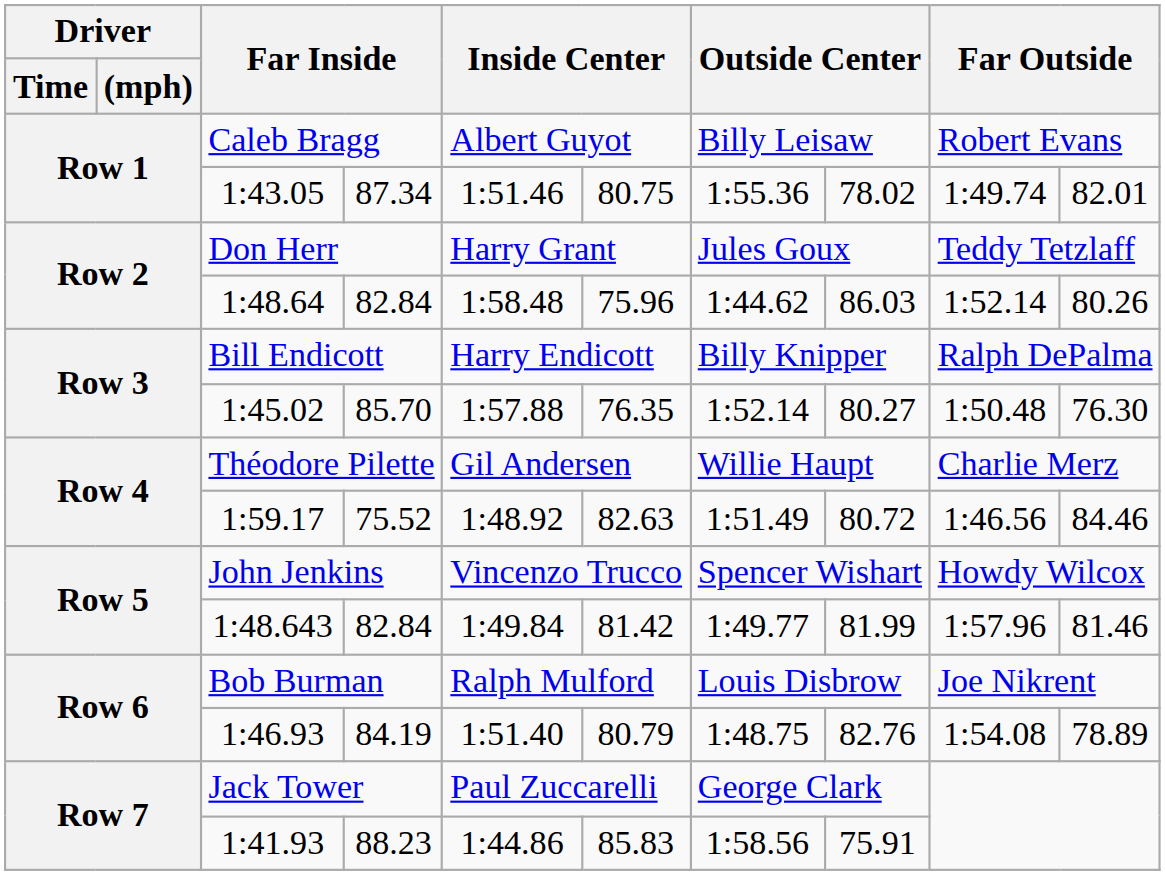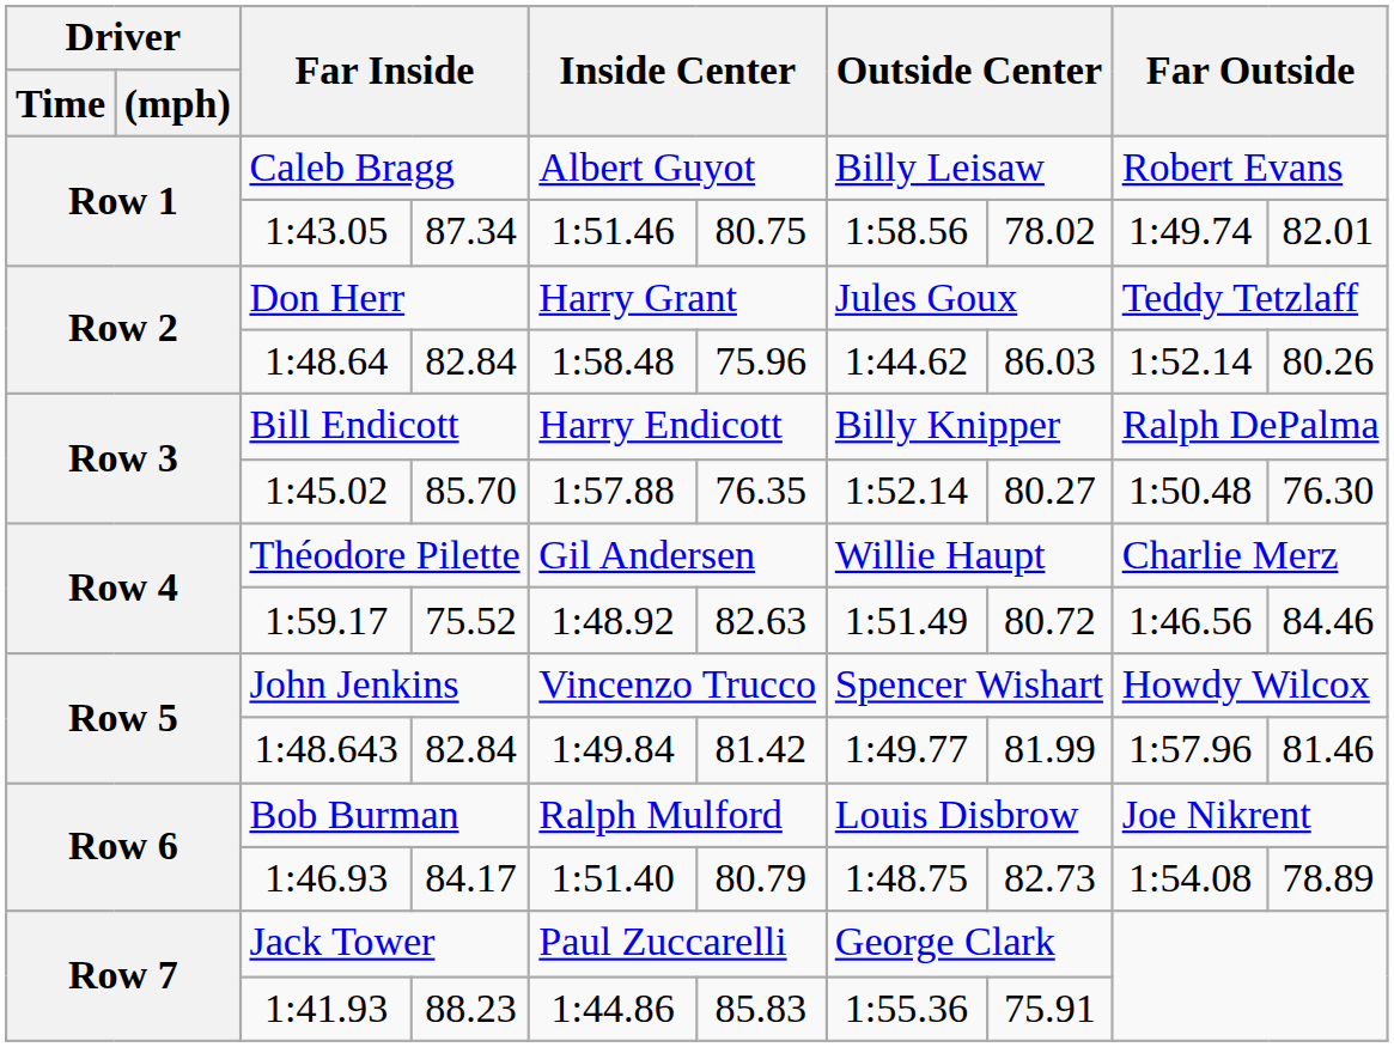 <table class="wikitable">
 <tr>
 <th colspan=2>Driver</th>
 <th colspan=2 rowspan=2>Far Inside</th>
 <th colspan=2 rowspan=2>Inside Center</th>
 <th colspan=2 rowspan=2>Outside Center</th>
 <th colspan=2 rowspan=2>Far Outside</th>
 </tr>
 <tr>
 <th>Time</th>
 <th>(mph)</th>
 </tr>
 <tr>
 <th colspan=2 rowspan=2>Row 1</th>
 <td colspan=2> <a href='#'>Caleb Bragg</a></td>
 <td colspan=2> <a href='#'>Albert Guyot</a> <strong></strong></td>
 <td colspan=2> <a href='#'>Billy Leisaw</a></td>
 <td colspan=2> <a href='#'>Robert Evans</a> <strong></strong></td>
 </tr>
 <tr>
 <td align=center>1:43.05</td>
 <td align=center>87.34</td>
 <td align=center>1:51.46</td>
 <td align=center>80.75</td>
-<td align=center>1:55.36</td>
+<td align=center>1:58.56</td>
 <td align=center>78.02</td>
 <td align=center>1:49.74</td>
 <td align=center>82.01</td>
 </tr>
 <tr>
 <th colspan=2 rowspan=2>Row 2</th>
 <td colspan=2> <a href='#'>Don Herr</a> <strong></strong></td>
 <td colspan=2> <a href='#'>Harry Grant</a></td>
 <td colspan=2> <a href='#'>Jules Goux</a> <strong></strong></td>
 <td colspan=2> <a href='#'>Teddy Tetzlaff</a></td>
 </tr>
 <tr>
 <td align=center>1:48.64</td>
 <td align=center>82.84</td>
 <td align=center>1:58.48</td>
 <td align=center>75.96</td>
 <td align=center>1:44.62</td>
 <td align=center>86.03</td>
 <td align=center>1:52.14</td>
 <td align=center>80.26</td>
 </tr>
 <tr>
 <th colspan=2 rowspan=2>Row 3</th>
 <td colspan=2> <a href='#'>Bill Endicott</a></td>
 <td colspan=2> <a href='#'>Harry Endicott</a></td>
 <td colspan=2> <a href='#'>Billy Knipper</a></td>
 <td colspan=2> <a href='#'>Ralph DePalma</a></td>
 </tr>
 <tr>
 <td align=center>1:45.02</td>
 <td align=center>85.70</td>
 <td align=center>1:57.88</td>
 <td align=center>76.35</td>
 <td align=center>1:52.14</td>
 <td align=center>80.27</td>
 <td align=center>1:50.48</td>
 <td align=center>76.30</td>
 </tr>
 <tr>
 <th colspan=2 rowspan=2>Row 4</th>
 <td colspan=2> <a href='#'>Théodore Pilette</a> <strong></strong></td>
 <td colspan=2> <a href='#'>Gil Andersen</a></td>
 <td colspan=2> <a href='#'>Willie Haupt</a> <strong></strong></td>
 <td colspan=2> <a href='#'>Charlie Merz</a></td>
 </tr>
 <tr>
 <td align=center>1:59.17</td>
 <td align=center>75.52</td>
 <td align=center>1:48.92</td>
 <td align=center>82.63</td>
 <td align=center>1:51.49</td>
 <td align=center>80.72</td>
 <td align=center>1:46.56</td>
 <td align=center>84.46</td>
 </tr>
 <tr>
 <th colspan=2 rowspan=2>Row 5</th>
 <td colspan=2> <a href='#'>John Jenkins</a></td>
 <td colspan=2> <a href='#'>Vincenzo Trucco</a> <strong></strong></td>
 <td colspan=2> <a href='#'>Spencer Wishart</a></td>
 <td colspan=2> <a href='#'>Howdy Wilcox</a></td>
 </tr>
 <tr>
 <td align=center>1:48.643</td>
 <td align=center>82.84</td>
 <td align=center>1:49.84</td>
 <td align=center>81.42</td>
 <td align=center>1:49.77</td>
 <td align=center>81.99</td>
 <td align=center>1:57.96</td>
 <td align=center>81.46</td>
 </tr>
 <tr>
 <th colspan=2 rowspan=2>Row 6</th>
 <td colspan=2> <a href='#'>Bob Burman</a></td>
 <td colspan=2> <a href='#'>Ralph Mulford</a></td>
 <td colspan=2> <a href='#'>Louis Disbrow</a></td>
 <td colspan=2> <a href='#'>Joe Nikrent</a> <strong></strong></td>
 </tr>
 <tr>
 <td align=center>1:46.93</td>
-<td align=center>84.19</td>
+<td align=center>84.17</td>
 <td align=center>1:51.40</td>
 <td align=center>80.79</td>
 <td align=center>1:48.75</td>
-<td align=center>82.76</td>
+<td align=center>82.73</td>
 <td align=center>1:54.08</td>
 <td align=center>78.89</td>
 </tr>
 <tr>
 <th colspan=2 rowspan=2>Row 7</th>
 <td colspan=2> <a href='#'>Jack Tower</a></td>
 <td colspan=2> <a href='#'>Paul Zuccarelli</a> <strong></strong></td>
 <td colspan=2> <a href='#'>George Clark</a> <strong></strong></td>
 <td colspan=2 rowspan=2> </td>
 </tr>
 <tr>
 <td align=center>1:41.93</td>
 <td align=center>88.23</td>
 <td align=center>1:44.86</td>
 <td align=center>85.83</td>
-<td align=center>1:58.56</td>
+<td align=center>1:55.36</td>
 <td align=center>75.91</td>
 </tr>
 </table>
